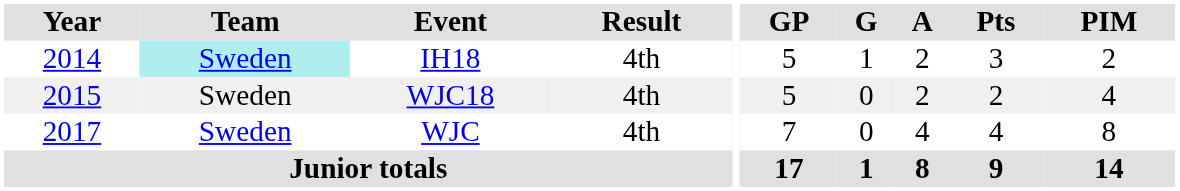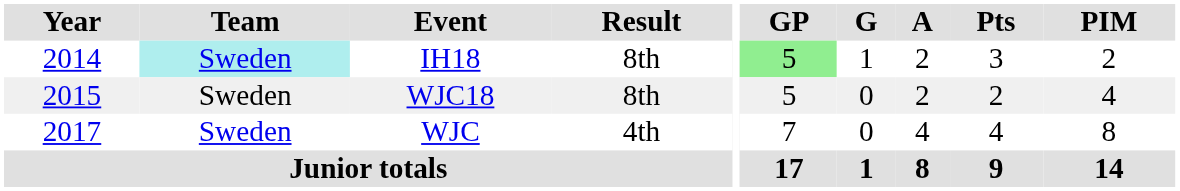 <table border="0" cellpadding="1" cellspacing="0" ID="Table3" style="text-align:center; width:40em">
 <tr ALIGN="center" bgcolor="#e0e0e0">
 <th>Year</th>
 <th>Team</th>
 <th>Event</th>
 <th>Result</th>
 <th rowspan="99" bgcolor="#ffffff"></th>
 <th>GP</th>
 <th>G</th>
 <th>A</th>
 <th>Pts</th>
 <th>PIM</th>
 </tr>
 <tr>
 <td><a href='#'>2014</a></td>
 <td style="background: paleturquoise;"><a href='#'>Sweden</a></td>
 <td><a href='#'>IH18</a></td>
-<td>4th</td>
-<td>5</td>
+<td>8th</td>
+<td style="background: lightgreen;">5</td>
 <td>1</td>
 <td>2</td>
 <td>3</td>
 <td>2</td>
 </tr>
 <tr bgcolor="#f0f0f0">
 <td><a href='#'>2015</a></td>
 <td>Sweden</td>
 <td><a href='#'>WJC18</a></td>
-<td>4th</td>
+<td>8th</td>
 <td>5</td>
 <td>0</td>
 <td>2</td>
 <td>2</td>
 <td>4</td>
 </tr>
 <tr>
 <td><a href='#'>2017</a></td>
 <td><a href='#'>Sweden</a></td>
 <td><a href='#'>WJC</a></td>
 <td>4th</td>
 <td>7</td>
 <td>0</td>
 <td>4</td>
 <td>4</td>
 <td>8</td>
 </tr>
 <tr bgcolor="#e0e0e0">
 <th colspan="4">Junior totals</th>
 <th>17</th>
 <th>1</th>
 <th>8</th>
 <th>9</th>
 <th>14</th>
 </tr>
 </table>
